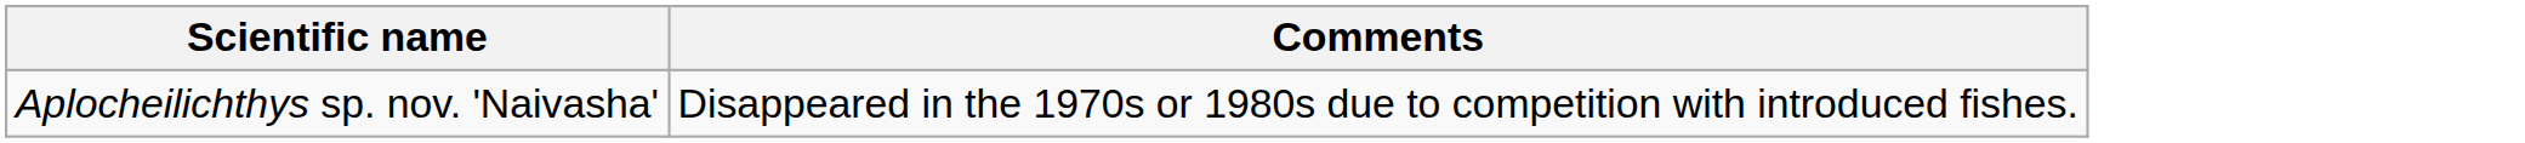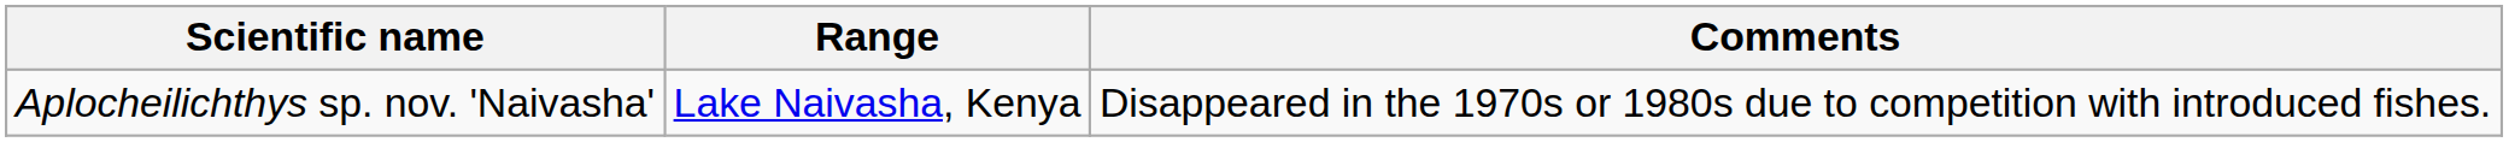 <table class="wikitable">
 <tr>
 <th>Scientific name</th>
+<th>Range</th>
 <th class="unsortable">Comments</th>
 </tr>
 <tr>
 <td><em>Aplocheilichthys</em> sp. nov. 'Naivasha'</td>
+<td><a href='#'>Lake Naivasha</a>, Kenya</td>
 <td>Disappeared in the 1970s or 1980s due to competition with introduced fishes.</td>
 </tr>
 </table>
